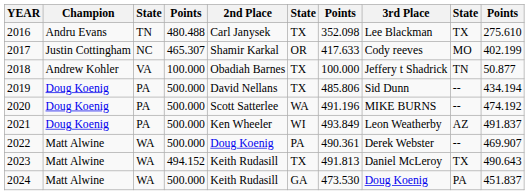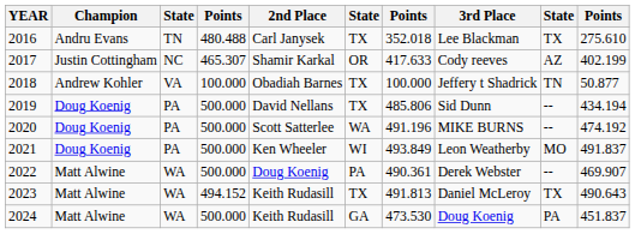 <table class="wikitable sortable">
 <tr>
 <th>YEAR</th>
 <th>Champion</th>
 <th>State</th>
 <th>Points</th>
 <th>2nd Place</th>
 <th>State</th>
 <th>Points</th>
 <th>3rd Place</th>
 <th>State</th>
 <th>Points</th>
 </tr>
 <tr>
 <td>2016</td>
 <td>Andru Evans</td>
 <td>TN</td>
 <td>480.488</td>
 <td>Carl Janysek</td>
 <td>TX</td>
-<td>352.098</td>
+<td>352.018</td>
 <td>Lee Blackman</td>
 <td>TX</td>
 <td>275.610</td>
 </tr>
 <tr>
 <td>2017</td>
 <td>Justin Cottingham</td>
 <td>NC</td>
 <td>465.307</td>
 <td>Shamir Karkal</td>
 <td>OR</td>
 <td>417.633</td>
 <td>Cody reeves</td>
-<td>MO</td>
+<td>AZ</td>
 <td>402.199</td>
 </tr>
 <tr>
 <td>2018</td>
 <td>Andrew Kohler</td>
 <td>VA</td>
 <td>100.000</td>
 <td>Obadiah Barnes</td>
 <td>TX</td>
 <td>100.000</td>
 <td>Jeffery t Shadrick</td>
 <td>TN</td>
 <td>50.877</td>
 </tr>
 <tr>
 <td>2019</td>
 <td><a href='#'>Doug Koenig</a></td>
 <td>PA</td>
 <td>500.000</td>
 <td>David Nellans</td>
 <td>TX</td>
 <td>485.806</td>
 <td>Sid Dunn</td>
 <td>--</td>
 <td>434.194</td>
 </tr>
 <tr>
 <td>2020</td>
 <td><a href='#'>Doug Koenig</a></td>
 <td>PA</td>
 <td>500.000</td>
 <td>Scott Satterlee</td>
 <td>WA</td>
 <td>491.196</td>
 <td>MIKE BURNS</td>
 <td>--</td>
 <td>474.192</td>
 </tr>
 <tr>
 <td>2021</td>
 <td><a href='#'>Doug Koenig</a></td>
 <td>PA</td>
 <td>500.000</td>
 <td>Ken Wheeler</td>
 <td>WI</td>
 <td>493.849</td>
 <td>Leon Weatherby</td>
-<td>AZ</td>
+<td>MO</td>
 <td>491.837</td>
 </tr>
 <tr>
 <td>2022</td>
 <td>Matt Alwine</td>
 <td>WA</td>
 <td>500.000</td>
 <td><a href='#'>Doug Koenig</a></td>
 <td>PA</td>
 <td>490.361</td>
 <td>Derek Webster</td>
 <td>--</td>
 <td>469.907</td>
 </tr>
 <tr>
 <td>2023</td>
 <td>Matt Alwine</td>
 <td>WA</td>
 <td>494.152</td>
 <td>Keith Rudasill</td>
 <td>TX</td>
 <td>491.813</td>
 <td>Daniel McLeroy</td>
 <td>TX</td>
 <td>490.643</td>
 </tr>
 <tr>
 <td>2024</td>
 <td>Matt Alwine</td>
 <td>WA</td>
 <td>500.000</td>
 <td>Keith Rudasill</td>
 <td>GA</td>
 <td>473.530</td>
 <td><a href='#'>Doug Koenig</a></td>
 <td>PA</td>
 <td>451.837</td>
 </tr>
 </table>
